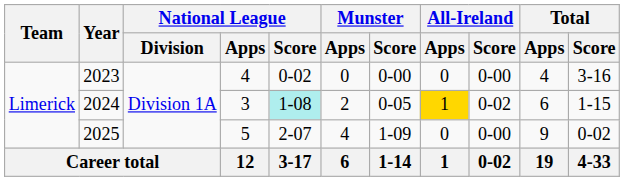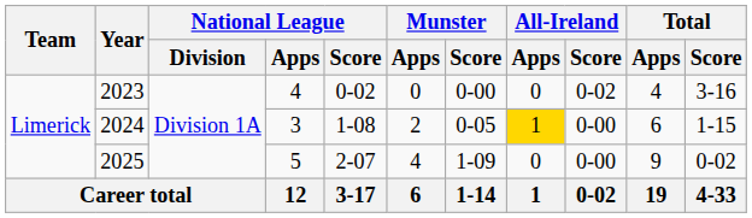 <table class="wikitable" style="text-align:center">
 <tr>
 <th rowspan="2">Team</th>
 <th rowspan="2">Year</th>
 <th colspan="3"><a href='#'>National League</a></th>
 <th colspan="2"><a href='#'>Munster</a></th>
 <th colspan="2"><a href='#'>All-Ireland</a></th>
 <th colspan="2">Total</th>
 </tr>
 <tr>
 <th>Division</th>
 <th>Apps</th>
 <th>Score</th>
 <th>Apps</th>
 <th>Score</th>
 <th>Apps</th>
 <th>Score</th>
 <th>Apps</th>
 <th>Score</th>
 </tr>
 <tr>
 <td rowspan="3"><a href='#'>Limerick</a></td>
 <td>2023</td>
 <td rowspan="3"><a href='#'>Division 1A</a></td>
 <td>4</td>
 <td>0-02</td>
 <td>0</td>
 <td>0-00</td>
 <td>0</td>
-<td>0-00</td>
+<td>0-02</td>
 <td>4</td>
 <td>3-16</td>
 </tr>
 <tr>
 <td>2024</td>
 <td>3</td>
-<td style="background: paleturquoise;">1-08</td>
+<td>1-08</td>
 <td>2</td>
 <td>0-05</td>
 <td style="background: gold;">1</td>
-<td>0-02</td>
+<td>0-00</td>
 <td>6</td>
 <td>1-15</td>
 </tr>
 <tr>
 <td>2025</td>
 <td>5</td>
 <td>2-07</td>
 <td>4</td>
 <td>1-09</td>
 <td>0</td>
 <td>0-00</td>
 <td>9</td>
 <td>0-02</td>
 </tr>
 <tr>
 <th colspan="3">Career total</th>
 <th>12</th>
 <th>3-17</th>
 <th>6</th>
 <th>1-14</th>
 <th>1</th>
 <th>0-02</th>
 <th>19</th>
 <th>4-33</th>
 </tr>
 </table>
